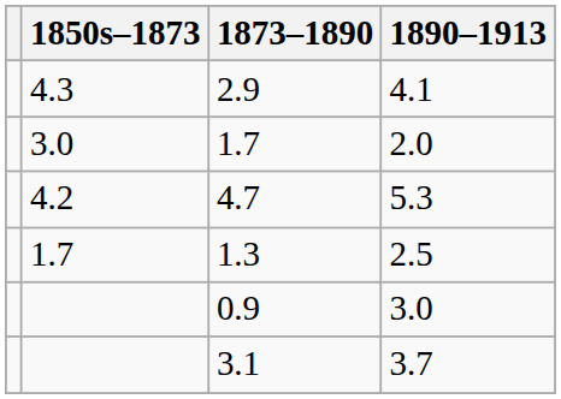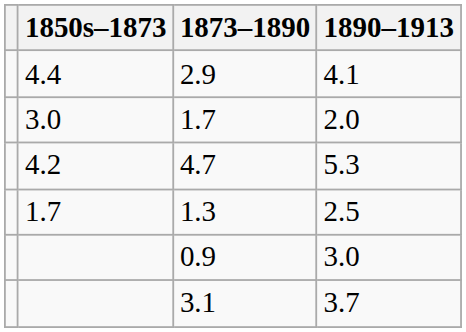 <table class="wikitable floatright">
 <tr>
 <th></th>
 <th>1850s–1873</th>
 <th>1873–1890</th>
 <th>1890–1913</th>
 </tr>
 <tr>
 <td></td>
-<td>4.3</td>
+<td>4.4</td>
 <td>2.9</td>
 <td>4.1</td>
 </tr>
 <tr>
 <td></td>
 <td>3.0</td>
 <td>1.7</td>
 <td>2.0</td>
 </tr>
 <tr>
 <td></td>
 <td>4.2</td>
 <td>4.7</td>
 <td>5.3</td>
 </tr>
 <tr>
 <td></td>
 <td>1.7</td>
 <td>1.3</td>
 <td>2.5</td>
 </tr>
 <tr>
 <td></td>
 <td></td>
 <td>0.9</td>
 <td>3.0</td>
 </tr>
 <tr>
 <td></td>
 <td></td>
 <td>3.1</td>
 <td>3.7</td>
 </tr>
 </table>
